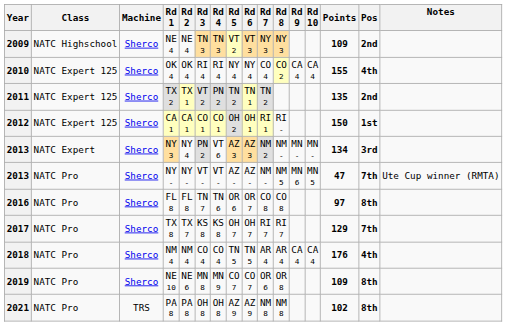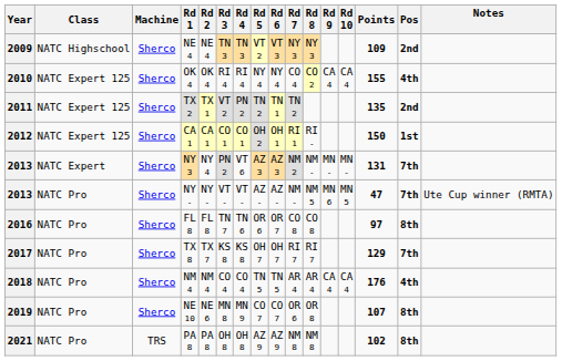 <table class="wikitable" style="font-size: 85%; text-align:center">
 <tr valign="top">
 <th valign="middle">Year</th>
 <th valign="middle">Class</th>
 <th valign="middle">Machine</th>
 <th>Rd<br>1</th>
 <th>Rd<br>2</th>
 <th>Rd<br>3</th>
 <th>Rd<br>4</th>
 <th>Rd<br>5</th>
 <th>Rd<br>6</th>
 <th>Rd<br>7</th>
 <th>Rd<br>8</th>
 <th>Rd<br>9</th>
 <th>Rd<br>10</th>
 <th valign="middle">Points</th>
 <th valign="middle">Pos</th>
 <th>Notes</th>
 </tr>
 <tr>
 <th>2009</th>
 <td align="left"> NATC Highschool</td>
 <td><a href='#'>Sherco</a></td>
 <td>NE<br><small>4</small></td>
 <td>NE<br><small>4</small></td>
 <td style="background:#ffdf9f;">TN<br><small>3</small></td>
 <td style="background:#ffdf9f;">TN<br><small>3</small></td>
 <td style="background:#ffffbf;">VT<br><small>2</small></td>
 <td style="background:#ffdf9f;">VT<br><small>3</small></td>
 <td style="background:#ffdf9f;">NY<br><small>3</small></td>
 <td style="background:#ffdf9f;">NY<br><small>3</small></td>
 <td></td>
 <td></td>
 <td><strong>109</strong></td>
 <td><strong>2nd</strong></td>
 <td></td>
 </tr>
 <tr>
 <th>2010</th>
 <td align="left"> NATC Expert 125</td>
 <td><a href='#'>Sherco</a></td>
 <td>OK<br><small>4</small></td>
 <td>OK<br><small>4</small></td>
 <td>RI<br><small>4</small></td>
 <td>RI<br><small>4</small></td>
 <td>NY<br><small>4</small></td>
 <td>NY<br><small>4</small></td>
 <td>CO<br><small>4</small></td>
 <td style="background:#ffffbf;">CO<br><small>2</small></td>
 <td>CA<br><small>4</small></td>
 <td>CA<br><small>4</small></td>
 <td><strong>155</strong></td>
 <td><strong>4th</strong></td>
 <td></td>
 </tr>
 <tr>
 <th>2011</th>
 <td align="left"> NATC Expert 125</td>
 <td><a href='#'>Sherco</a></td>
 <td style="background:#dfdfdf;">TX<br><small>2</small></td>
 <td style="background:#ffffbf;">TX<br><small>1</small></td>
 <td style="background:#dfdfdf;">VT<br><small>2</small></td>
 <td style="background:#dfdfdf;">PN<br><small>2</small></td>
 <td style="background:#dfdfdf;">TN<br><small>2</small></td>
 <td style="background:#ffffbf;">TN<br><small>1</small></td>
 <td style="background:#dfdfdf;">TN<br><small>2</small></td>
 <td></td>
 <td></td>
 <td></td>
 <td><strong>135</strong></td>
 <td><strong>2nd</strong></td>
 <td></td>
 </tr>
 <tr>
 <th>2012</th>
 <td align="left"> NATC Expert 125</td>
 <td><a href='#'>Sherco</a></td>
 <td style="background:#ffffbf;">CA<br><small>1</small></td>
 <td style="background:#ffffbf;">CA<br><small>1</small></td>
 <td style="background:#ffffbf;">CO<br><small>1</small></td>
 <td style="background:#ffffbf;">CO<br><small>1</small></td>
 <td style="background:#dfdfdf;">OH<br><small>2</small></td>
 <td style="background:#ffffbf;">OH<br><small>1</small></td>
 <td style="background:#ffffbf;">RI<br><small>1</small></td>
 <td>RI<br><small>-</small></td>
 <td></td>
 <td></td>
 <td><strong>150</strong></td>
 <td><strong>1st</strong></td>
 <td></td>
 </tr>
 <tr>
 <th>2013</th>
 <td align="left"> NATC Expert</td>
 <td><a href='#'>Sherco</a></td>
 <td style="background:#ffdf9f;">NY<br><small>3</small></td>
 <td>NY<br><small>4</small></td>
 <td style="background:#dfdfdf;">PN<br><small>2</small></td>
 <td>VT<br><small>6</small></td>
 <td style="background:#ffdf9f;">AZ<br><small>3</small></td>
 <td style="background:#ffdf9f;">AZ<br><small>3</small></td>
 <td style="background:#dfdfdf;">NM<br><small>2</small></td>
 <td>NM<br><small>-</small></td>
 <td>MN<br><small>-</small></td>
 <td>MN<br><small>-</small></td>
-<td><strong>134</strong></td>
-<td><strong>3rd</strong></td>
+<td><strong>131</strong></td>
+<td><strong>7th</strong></td>
 <td></td>
 </tr>
 <tr>
 <th>2013</th>
 <td align="left"> NATC Pro</td>
 <td><a href='#'>Sherco</a></td>
 <td>NY<br><small>-</small></td>
 <td>NY<br><small>-</small></td>
 <td>VT<br><small>-</small></td>
 <td>VT<br><small>-</small></td>
 <td>AZ<br><small>-</small></td>
 <td>AZ<br><small>-</small></td>
 <td>NM<br><small>-</small></td>
 <td>NM<br><small>5</small></td>
 <td>MN<br><small>6</small></td>
 <td>MN<br><small>5</small></td>
 <td><strong>47</strong></td>
 <td><strong>7th</strong></td>
 <td>Ute Cup winner (RMTA)</td>
 </tr>
 <tr>
 <th>2016</th>
 <td align="left"> NATC Pro</td>
 <td><a href='#'>Sherco</a></td>
 <td>FL<br><small>8</small></td>
 <td>FL<br><small>8</small></td>
 <td>TN<br><small>7</small></td>
 <td>TN<br><small>6</small></td>
 <td>OR<br><small>6</small></td>
 <td>OR<br><small>7</small></td>
 <td>CO<br><small>8</small></td>
 <td>CO<br><small>8</small></td>
 <td></td>
 <td></td>
 <td><strong>97</strong></td>
 <td><strong>8th</strong></td>
 <td></td>
 </tr>
 <tr>
 <th>2017</th>
 <td align="left"> NATC Pro</td>
 <td><a href='#'>Sherco</a></td>
 <td>TX<br><small>8</small></td>
 <td>TX<br><small>7</small></td>
 <td>KS<br><small>8</small></td>
 <td>KS<br><small>8</small></td>
 <td>OH<br><small>7</small></td>
 <td>OH<br><small>7</small></td>
 <td>RI<br><small>7</small></td>
 <td>RI<br><small>7</small></td>
 <td></td>
 <td></td>
 <td><strong>129</strong></td>
 <td><strong>7th</strong></td>
 <td></td>
 </tr>
 <tr>
 <th>2018</th>
 <td align="left"> NATC Pro</td>
 <td><a href='#'>Sherco</a></td>
 <td>NM<br><small>4</small></td>
 <td>NM<br><small>4</small></td>
 <td>CO<br><small>4</small></td>
 <td>CO<br><small>4</small></td>
 <td>TN<br><small>5</small></td>
 <td>TN<br><small>5</small></td>
 <td>AR<br><small>4</small></td>
 <td>AR<br><small>4</small></td>
 <td>CA<br><small>4</small></td>
 <td>CA<br><small>4</small></td>
 <td><strong>176</strong></td>
 <td><strong>4th</strong></td>
 <td></td>
 </tr>
 <tr>
 <th>2019</th>
 <td align="left"> NATC Pro</td>
 <td><a href='#'>Sherco</a></td>
 <td>NE<br><small>10</small></td>
 <td>NE<br><small>6</small></td>
 <td>MN<br><small>8</small></td>
 <td>MN<br><small>9</small></td>
 <td>CO<br><small>7</small></td>
 <td>CO<br><small>7</small></td>
 <td>OR<br><small>6</small></td>
 <td>OR<br><small>8</small></td>
 <td></td>
 <td></td>
-<td><strong>109</strong></td>
+<td><strong>107</strong></td>
 <td><strong>8th</strong></td>
 <td></td>
 </tr>
 <tr>
 <th>2021</th>
 <td align="left"> NATC Pro</td>
 <td>TRS</td>
 <td>PA<br><small>8</small></td>
 <td>PA<br><small>8</small></td>
 <td>OH<br><small>8</small></td>
 <td>OH<br><small>8</small></td>
 <td>AZ<br><small>9</small></td>
 <td>AZ<br><small>9</small></td>
 <td>NM<br><small>8</small></td>
 <td>NM<br><small>8</small></td>
 <td></td>
 <td></td>
 <td><strong>102</strong></td>
 <td><strong>8th</strong></td>
 <td></td>
 </tr>
 </table>
